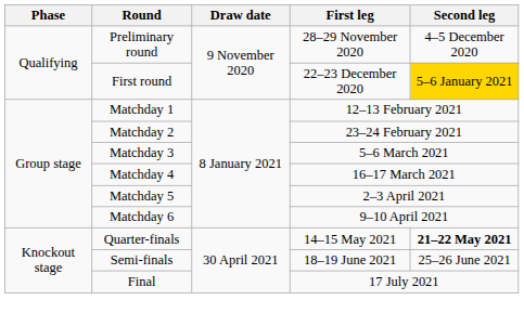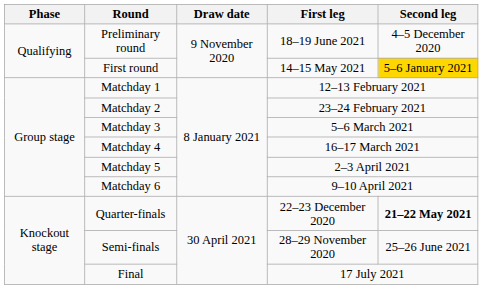 <table class="wikitable" style="text-align:center">
 <tr>
 <th>Phase</th>
 <th>Round</th>
 <th>Draw date</th>
 <th>First leg</th>
 <th>Second leg</th>
 </tr>
 <tr>
 <td rowspan=2>Qualifying</td>
 <td>Preliminary round</td>
 <td rowspan=2>9 November 2020</td>
-<td>28–29 November 2020</td>
+<td>18–19 June 2021</td>
 <td>4–5 December 2020</td>
 </tr>
 <tr>
 <td>First round</td>
-<td>22–23 December 2020</td>
+<td>14–15 May 2021</td>
 <td style="background: gold;">5–6 January 2021</td>
 </tr>
 <tr>
 <td rowspan=6>Group stage</td>
 <td>Matchday 1</td>
 <td rowspan=6>8 January 2021</td>
 <td colspan=2>12–13 February 2021</td>
 </tr>
 <tr>
 <td>Matchday 2</td>
 <td colspan=2>23–24 February 2021</td>
 </tr>
 <tr>
 <td>Matchday 3</td>
 <td colspan=2>5–6 March 2021</td>
 </tr>
 <tr>
 <td>Matchday 4</td>
 <td colspan=2>16–17 March 2021</td>
 </tr>
 <tr>
 <td>Matchday 5</td>
 <td colspan=2>2–3 April 2021</td>
 </tr>
 <tr>
 <td>Matchday 6</td>
 <td colspan=2>9–10 April 2021</td>
 </tr>
 <tr>
 <td rowspan=3>Knockout stage</td>
 <td>Quarter-finals</td>
 <td rowspan=3>30 April 2021</td>
-<td>14–15 May 2021</td>
+<td>22–23 December 2020</td>
 <td><strong>21–22 May 2021</strong></td>
 </tr>
 <tr>
 <td>Semi-finals</td>
-<td>18–19 June 2021</td>
+<td>28–29 November 2020</td>
 <td>25–26 June 2021</td>
 </tr>
 <tr>
 <td>Final</td>
 <td colspan=2>17 July 2021</td>
 </tr>
 </table>
